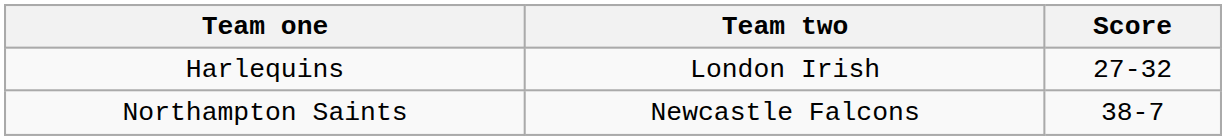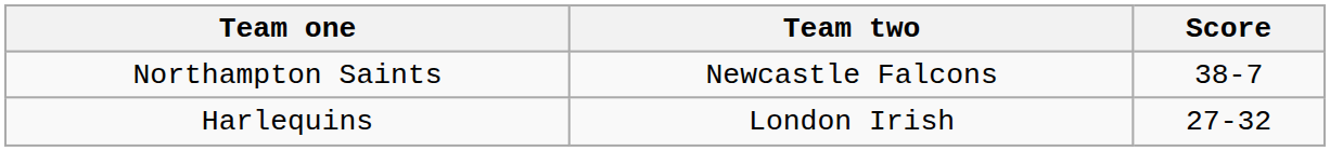 <table class="wikitable" style="text-align: center">
 <tr>
 <th width=250>Team one</th>
 <th width=250>Team two</th>
 <th width=80>Score</th>
 </tr>
 <tr>
+<td>Northampton Saints</td>
+<td>Newcastle Falcons</td>
+<td>38-7</td>
+</tr>
+<tr>
 <td>Harlequins</td>
 <td>London Irish</td>
 <td>27-32</td>
 </tr>
-<tr>
-<td>Northampton Saints</td>
-<td>Newcastle Falcons</td>
-<td>38-7</td>
-</tr>
 </table>
